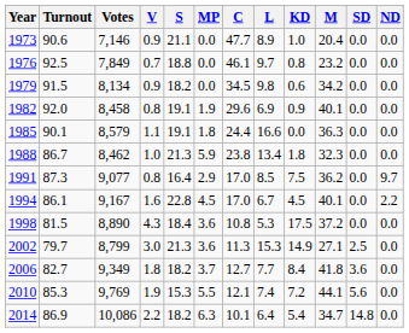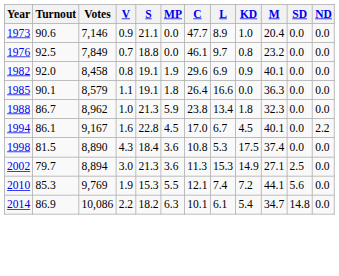 <table class="wikitable sortable" style="font-size: 95%;">
 <tr>
 <th>Year</th>
 <th>Turnout</th>
 <th>Votes</th>
 <th><a href='#'>V</a></th>
 <th><a href='#'>S</a></th>
 <th><a href='#'>MP</a></th>
 <th><a href='#'>C</a></th>
 <th><a href='#'>L</a></th>
 <th><a href='#'>KD</a></th>
 <th><a href='#'>M</a></th>
 <th><a href='#'>SD</a></th>
 <th><a href='#'>ND</a></th>
 </tr>
 <tr>
 <td><a href='#'>1973</a></td>
 <td>90.6</td>
 <td>7,146</td>
 <td>0.9</td>
 <td>21.1</td>
 <td>0.0</td>
 <td>47.7</td>
 <td>8.9</td>
 <td>1.0</td>
 <td>20.4</td>
 <td>0.0</td>
 <td>0.0</td>
 </tr>
 <tr>
 <td><a href='#'>1976</a></td>
 <td>92.5</td>
 <td>7,849</td>
 <td>0.7</td>
 <td>18.8</td>
 <td>0.0</td>
 <td>46.1</td>
 <td>9.7</td>
 <td>0.8</td>
 <td>23.2</td>
 <td>0.0</td>
 <td>0.0</td>
 </tr>
 <tr>
-<td><a href='#'>1979</a></td>
-<td>91.5</td>
-<td>8,134</td>
-<td>0.9</td>
-<td>18.2</td>
-<td>0.0</td>
-<td>34.5</td>
-<td>9.8</td>
-<td>0.6</td>
-<td>34.2</td>
-<td>0.0</td>
-<td>0.0</td>
-</tr>
-<tr>
 <td><a href='#'>1982</a></td>
 <td>92.0</td>
 <td>8,458</td>
 <td>0.8</td>
 <td>19.1</td>
 <td>1.9</td>
 <td>29.6</td>
 <td>6.9</td>
 <td>0.9</td>
 <td>40.1</td>
 <td>0.0</td>
 <td>0.0</td>
 </tr>
 <tr>
 <td><a href='#'>1985</a></td>
 <td>90.1</td>
 <td>8,579</td>
 <td>1.1</td>
 <td>19.1</td>
 <td>1.8</td>
-<td>24.4</td>
+<td>26.4</td>
 <td>16.6</td>
 <td>0.0</td>
 <td>36.3</td>
 <td>0.0</td>
 <td>0.0</td>
 </tr>
 <tr>
 <td><a href='#'>1988</a></td>
 <td>86.7</td>
-<td>8,462</td>
+<td>8,962</td>
 <td>1.0</td>
 <td>21.3</td>
 <td>5.9</td>
 <td>23.8</td>
 <td>13.4</td>
 <td>1.8</td>
 <td>32.3</td>
 <td>0.0</td>
 <td>0.0</td>
-</tr>
-<tr>
-<td><a href='#'>1991</a></td>
-<td>87.3</td>
-<td>9,077</td>
-<td>0.8</td>
-<td>16.4</td>
-<td>2.9</td>
-<td>17.0</td>
-<td>8.5</td>
-<td>7.5</td>
-<td>36.2</td>
-<td>0.0</td>
-<td>9.7</td>
 </tr>
 <tr>
 <td><a href='#'>1994</a></td>
 <td>86.1</td>
 <td>9,167</td>
 <td>1.6</td>
 <td>22.8</td>
 <td>4.5</td>
 <td>17.0</td>
 <td>6.7</td>
 <td>4.5</td>
 <td>40.1</td>
 <td>0.0</td>
 <td>2.2</td>
 </tr>
 <tr>
 <td><a href='#'>1998</a></td>
 <td>81.5</td>
 <td>8,890</td>
 <td>4.3</td>
 <td>18.4</td>
 <td>3.6</td>
 <td>10.8</td>
 <td>5.3</td>
 <td>17.5</td>
-<td>37.2</td>
+<td>37.4</td>
 <td>0.0</td>
 <td>0.0</td>
 </tr>
 <tr>
 <td><a href='#'>2002</a></td>
 <td>79.7</td>
-<td>8,799</td>
+<td>8,894</td>
 <td>3.0</td>
 <td>21.3</td>
 <td>3.6</td>
 <td>11.3</td>
 <td>15.3</td>
 <td>14.9</td>
 <td>27.1</td>
 <td>2.5</td>
-<td>0.0</td>
-</tr>
-<tr>
-<td><a href='#'>2006</a></td>
-<td>82.7</td>
-<td>9,349</td>
-<td>1.8</td>
-<td>18.2</td>
-<td>3.7</td>
-<td>12.7</td>
-<td>7.7</td>
-<td>8.4</td>
-<td>41.8</td>
-<td>3.6</td>
 <td>0.0</td>
 </tr>
 <tr>
 <td><a href='#'>2010</a></td>
 <td>85.3</td>
 <td>9,769</td>
 <td>1.9</td>
 <td>15.3</td>
 <td>5.5</td>
 <td>12.1</td>
 <td>7.4</td>
 <td>7.2</td>
 <td>44.1</td>
 <td>5.6</td>
 <td>0.0</td>
 </tr>
 <tr>
 <td><a href='#'>2014</a></td>
 <td>86.9</td>
 <td>10,086</td>
 <td>2.2</td>
 <td>18.2</td>
 <td>6.3</td>
 <td>10.1</td>
-<td>6.4</td>
+<td>6.1</td>
 <td>5.4</td>
 <td>34.7</td>
 <td>14.8</td>
 <td>0.0</td>
 </tr>
 </table>
